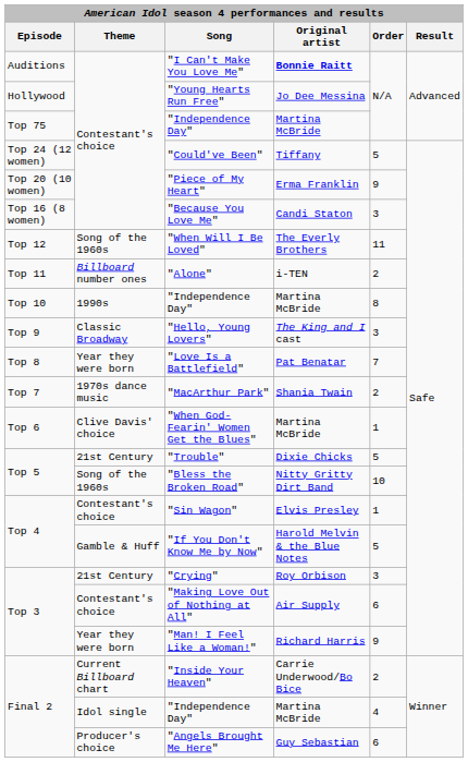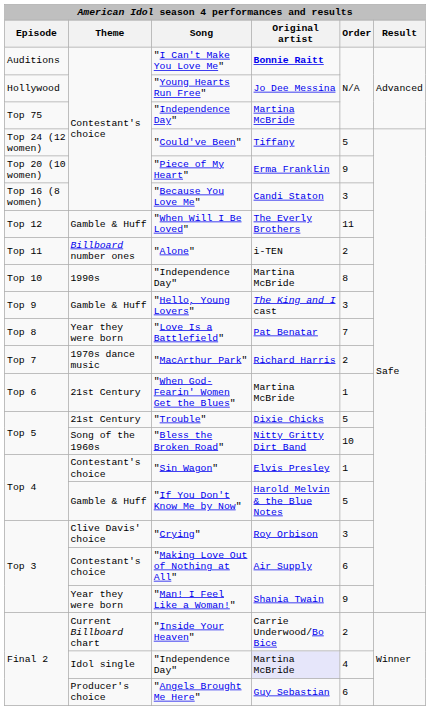 <table class="wikitable collapsible autocollapse" style="width:90%; margin:1em auto 1em auto;">
 <tr>
 <th colspan="6" style="background:#BFBFBF;"><em>American Idol</em> season 4 performances and results</th>
 </tr>
 <tr>
 <th>Episode</th>
 <th>Theme</th>
 <th>Song</th>
 <th>Original artist</th>
 <th>Order</th>
 <th>Result</th>
 </tr>
 <tr>
 <td>Auditions</td>
 <td rowspan="6">Contestant's choice</td>
 <td>"<a href='#'>I Can't Make You Love Me</a>"</td>
 <td><strong><a href='#'>Bonnie Raitt</a></strong></td>
 <td rowspan="3">N/A</td>
 <td rowspan="3">Advanced</td>
 </tr>
 <tr>
 <td>Hollywood</td>
 <td>"<a href='#'>Young Hearts Run Free</a>"</td>
 <td><a href='#'>Jo Dee Messina</a></td>
 </tr>
 <tr>
 <td>Top 75</td>
 <td>"<a href='#'>Independence Day</a>"</td>
 <td><a href='#'>Martina McBride</a></td>
 </tr>
 <tr>
 <td>Top 24 (12 women)</td>
 <td>"<a href='#'>Could've Been</a>"</td>
 <td><a href='#'>Tiffany</a></td>
 <td>5</td>
 <td rowspan="17">Safe</td>
 </tr>
 <tr>
 <td>Top 20 (10 women)</td>
 <td>"<a href='#'>Piece of My Heart</a>"</td>
 <td><a href='#'>Erma Franklin</a></td>
 <td>9</td>
 </tr>
 <tr>
 <td>Top 16 (8 women)</td>
 <td>"<a href='#'>Because You Love Me</a>"</td>
 <td><a href='#'>Candi Staton</a></td>
 <td>3</td>
 </tr>
 <tr>
 <td>Top 12</td>
-<td>Song of the 1960s</td>
+<td>Gamble & Huff</td>
 <td>"<a href='#'>When Will I Be Loved</a>"</td>
 <td><a href='#'>The Everly Brothers</a></td>
 <td>11</td>
 </tr>
 <tr>
 <td>Top 11</td>
 <td><em><a href='#'>Billboard</a></em> number ones</td>
 <td>"<a href='#'>Alone</a>"</td>
 <td>i-TEN</td>
 <td>2</td>
 </tr>
 <tr>
 <td>Top 10</td>
 <td>1990s</td>
 <td>"Independence Day"</td>
 <td>Martina McBride</td>
 <td>8</td>
 </tr>
 <tr>
 <td>Top 9</td>
-<td>Classic <a href='#'>Broadway</a></td>
+<td>Gamble & Huff</td>
 <td>"<a href='#'>Hello, Young Lovers</a>"</td>
 <td><em><a href='#'>The King and I</a></em> cast</td>
 <td>3</td>
 </tr>
 <tr>
 <td>Top 8</td>
 <td>Year they were born</td>
 <td>"<a href='#'>Love Is a Battlefield</a>"</td>
 <td><a href='#'>Pat Benatar</a></td>
 <td>7</td>
 </tr>
 <tr>
 <td>Top 7</td>
 <td>1970s dance music</td>
 <td>"<a href='#'>MacArthur Park</a>"</td>
-<td><a href='#'>Shania Twain</a></td>
+<td><a href='#'>Richard Harris</a></td>
 <td>2</td>
 </tr>
 <tr>
 <td>Top 6</td>
-<td>Clive Davis' choice</td>
+<td>21st Century</td>
 <td>"<a href='#'>When God-Fearin' Women Get the Blues</a>"</td>
 <td>Martina McBride</td>
 <td>1</td>
 </tr>
 <tr>
 <td rowspan="2">Top 5</td>
 <td>21st Century</td>
 <td>"<a href='#'>Trouble</a>"</td>
 <td><a href='#'>Dixie Chicks</a></td>
 <td>5</td>
 </tr>
 <tr>
 <td>Song of the 1960s</td>
 <td>"<a href='#'>Bless the Broken Road</a>"</td>
 <td><a href='#'>Nitty Gritty Dirt Band</a></td>
 <td>10</td>
 </tr>
 <tr>
 <td rowspan="2">Top 4</td>
 <td>Contestant's choice</td>
 <td>"<a href='#'>Sin Wagon</a>"</td>
 <td><a href='#'>Elvis Presley</a></td>
 <td>1</td>
 </tr>
 <tr>
 <td>Gamble & Huff</td>
 <td>"<a href='#'>If You Don't Know Me by Now</a>"</td>
 <td><a href='#'>Harold Melvin & the Blue Notes</a></td>
 <td>5</td>
 </tr>
 <tr>
 <td rowspan="3">Top 3</td>
-<td>21st Century</td>
+<td>Clive Davis' choice</td>
 <td>"<a href='#'>Crying</a>"</td>
 <td><a href='#'>Roy Orbison</a></td>
 <td>3</td>
 </tr>
 <tr>
 <td>Contestant's choice</td>
 <td>"<a href='#'>Making Love Out of Nothing at All</a>"</td>
 <td><a href='#'>Air Supply</a></td>
 <td>6</td>
 </tr>
 <tr>
 <td>Year they were born</td>
 <td>"<a href='#'>Man! I Feel Like a Woman!</a>"</td>
-<td><a href='#'>Richard Harris</a></td>
+<td><a href='#'>Shania Twain</a></td>
 <td>9</td>
 </tr>
 <tr>
 <td rowspan="3">Final 2</td>
 <td>Current <em>Billboard</em> chart</td>
 <td>"<a href='#'>Inside Your Heaven</a>"</td>
 <td>Carrie Underwood/<a href='#'>Bo Bice</a></td>
 <td>2</td>
 <td rowspan="3">Winner</td>
 </tr>
 <tr>
 <td>Idol single</td>
 <td>"Independence Day"</td>
-<td>Martina McBride</td>
+<td style="background: lavender;">Martina McBride</td>
 <td>4</td>
 </tr>
 <tr>
 <td>Producer's choice</td>
 <td>"<a href='#'>Angels Brought Me Here</a>"</td>
 <td><a href='#'>Guy Sebastian</a></td>
 <td>6</td>
 </tr>
 </table>
